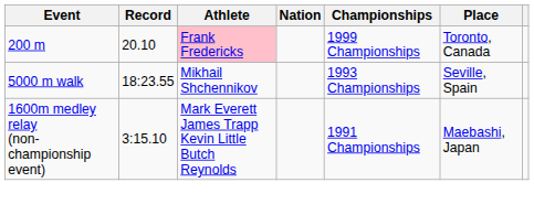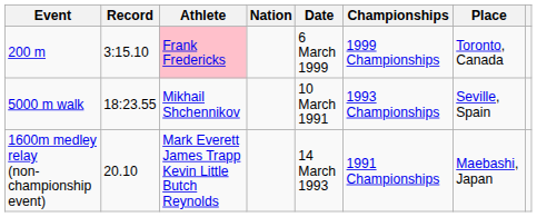 <table class="wikitable" style="font-size:95%; width: 95%">
 <tr>
 <th>Event</th>
 <th>Record</th>
 <th>Athlete</th>
 <th>Nation</th>
+<th>Date</th>
 <th>Championships</th>
 <th>Place</th>
 <th></th>
 </tr>
 <tr>
 <td><a href='#'>200 m</a></td>
-<td>20.10</td>
+<td>3:15.10</td>
 <td style="background: pink;"><a href='#'>Frank Fredericks</a></td>
 <td></td>
+<td>6 March 1999</td>
 <td><a href='#'>1999 Championships</a></td>
 <td><a href='#'>Toronto</a>, Canada</td>
 <td></td>
 </tr>
 <tr>
 <td><a href='#'>5000 m walk</a></td>
 <td>18:23.55</td>
 <td><a href='#'>Mikhail Shchennikov</a></td>
 <td></td>
+<td>10 March 1991</td>
 <td><a href='#'>1993 Championships</a></td>
 <td><a href='#'>Seville</a>, Spain</td>
 <td></td>
 </tr>
 <tr>
 <td><a href='#'>1600m medley relay</a><br>(non-championship event)</td>
-<td>3:15.10</td>
+<td>20.10</td>
 <td><a href='#'>Mark Everett</a><br><a href='#'>James Trapp</a><br><a href='#'>Kevin Little</a><br><a href='#'>Butch Reynolds</a></td>
 <td></td>
+<td>14 March 1993</td>
 <td><a href='#'>1991 Championships</a></td>
 <td><a href='#'>Maebashi</a>, Japan</td>
 <td></td>
 </tr>
 </table>
